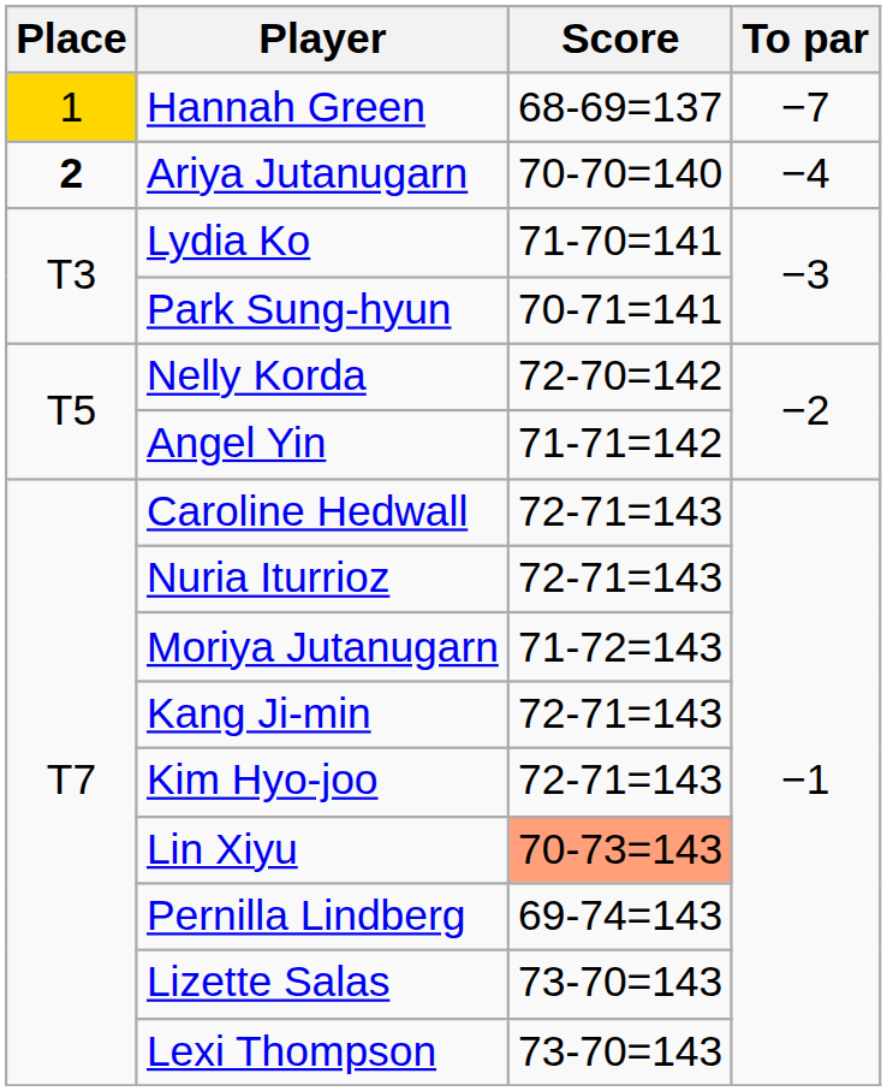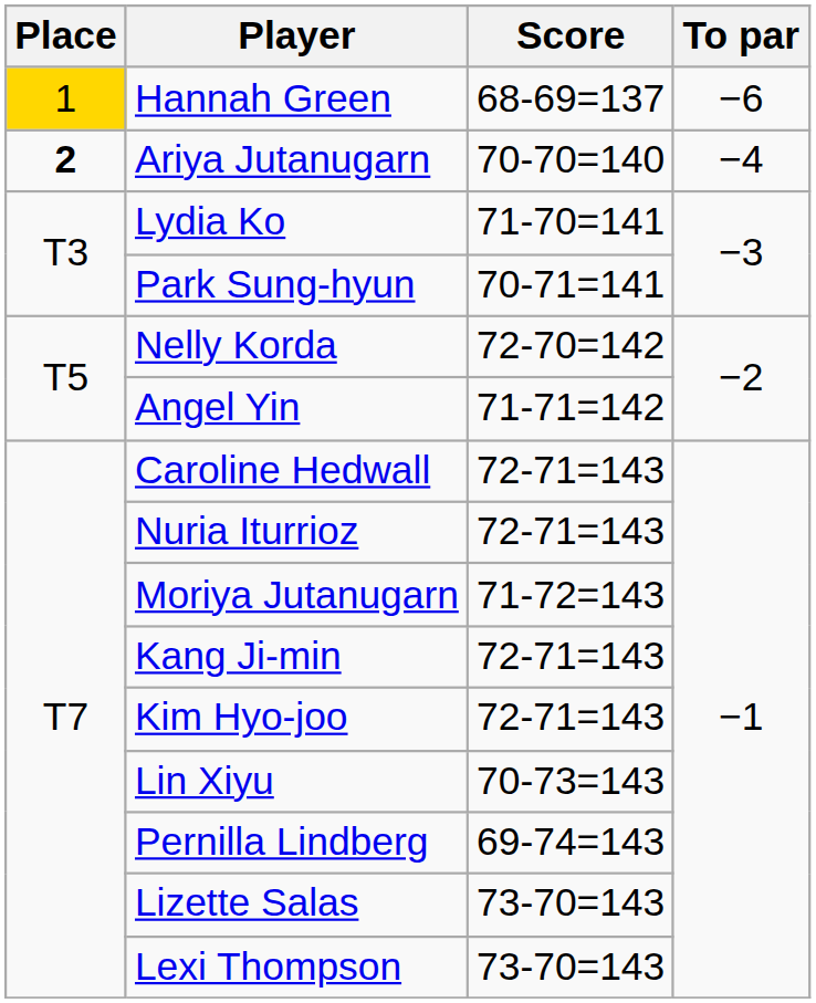 <table class="wikitable">
 <tr>
 <th>Place</th>
 <th>Player</th>
 <th>Score</th>
 <th>To par</th>
 </tr>
 <tr>
 <td align=center style="background: gold;">1</td>
 <td> <a href='#'>Hannah Green</a></td>
 <td>68-69=137</td>
-<td align=center>−7</td>
+<td align=center>−6</td>
 </tr>
 <tr>
 <td align=center><strong>2</strong></td>
 <td> <a href='#'>Ariya Jutanugarn</a></td>
 <td>70-70=140</td>
 <td align=center>−4</td>
 </tr>
 <tr>
 <td align=center rowspan=2>T3</td>
 <td> <a href='#'>Lydia Ko</a></td>
 <td>71-70=141</td>
 <td align=center rowspan=2>−3</td>
 </tr>
 <tr>
 <td> <a href='#'>Park Sung-hyun</a></td>
 <td>70-71=141</td>
 </tr>
 <tr>
 <td align=center rowspan=2>T5</td>
 <td> <a href='#'>Nelly Korda</a></td>
 <td>72-70=142</td>
 <td align=center rowspan=2>−2</td>
 </tr>
 <tr>
 <td> <a href='#'>Angel Yin</a></td>
 <td>71-71=142</td>
 </tr>
 <tr>
 <td align=center rowspan=9>T7</td>
 <td> <a href='#'>Caroline Hedwall</a></td>
 <td>72-71=143</td>
 <td align=center rowspan=9>−1</td>
 </tr>
 <tr>
 <td> <a href='#'>Nuria Iturrioz</a></td>
 <td>72-71=143</td>
 </tr>
 <tr>
 <td> <a href='#'>Moriya Jutanugarn</a></td>
 <td>71-72=143</td>
 </tr>
 <tr>
 <td> <a href='#'>Kang Ji-min</a></td>
 <td>72-71=143</td>
 </tr>
 <tr>
 <td> <a href='#'>Kim Hyo-joo</a></td>
 <td>72-71=143</td>
 </tr>
 <tr>
 <td> <a href='#'>Lin Xiyu</a></td>
-<td style="background: lightsalmon;">70-73=143</td>
+<td>70-73=143</td>
 </tr>
 <tr>
 <td> <a href='#'>Pernilla Lindberg</a></td>
 <td>69-74=143</td>
 </tr>
 <tr>
 <td> <a href='#'>Lizette Salas</a></td>
 <td>73-70=143</td>
 </tr>
 <tr>
 <td> <a href='#'>Lexi Thompson</a></td>
 <td>73-70=143</td>
 </tr>
 </table>
